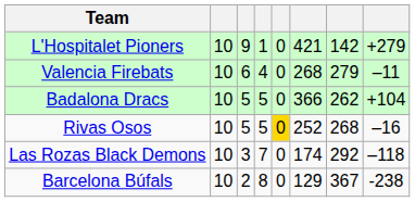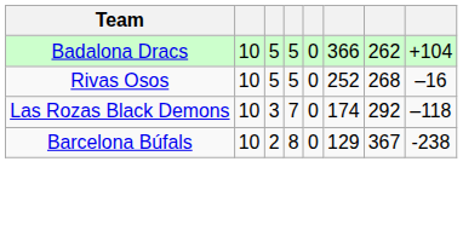 <table class="wikitable sortable" style="text-align: center;">
 <tr>
 <th>Team</th>
 <th></th>
 <th></th>
 <th></th>
 <th></th>
 <th></th>
 <th></th>
 <th></th>
-</tr>
-<tr ! style="background:#cfc;">
-<td><a href='#'>L'Hospitalet Pioners</a></td>
-<td>10</td>
-<td>9</td>
-<td>1</td>
-<td>0</td>
-<td>421</td>
-<td>142</td>
-<td>+279</td>
-</tr>
-<tr ! style="background:#cfc;">
-<td><a href='#'>Valencia Firebats</a></td>
-<td>10</td>
-<td>6</td>
-<td>4</td>
-<td>0</td>
-<td>268</td>
-<td>279</td>
-<td>–11</td>
 </tr>
 <tr ! style="background:#cfc;">
 <td><a href='#'>Badalona Dracs</a></td>
 <td>10</td>
 <td>5</td>
 <td>5</td>
 <td>0</td>
 <td>366</td>
 <td>262</td>
 <td>+104</td>
 </tr>
 <tr>
 <td><a href='#'>Rivas Osos</a></td>
 <td>10</td>
 <td>5</td>
 <td>5</td>
-<td style="background: gold;">0</td>
+<td>0</td>
 <td>252</td>
 <td>268</td>
 <td>–16</td>
 </tr>
 <tr>
 <td><a href='#'>Las Rozas Black Demons</a></td>
 <td>10</td>
 <td>3</td>
 <td>7</td>
 <td>0</td>
 <td>174</td>
 <td>292</td>
 <td>–118</td>
 </tr>
 <tr>
 <td><a href='#'>Barcelona Búfals</a></td>
 <td>10</td>
 <td>2</td>
 <td>8</td>
 <td>0</td>
 <td>129</td>
 <td>367</td>
 <td>-238</td>
 </tr>
 </table>
